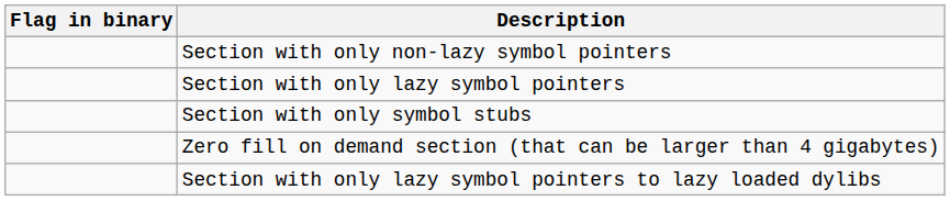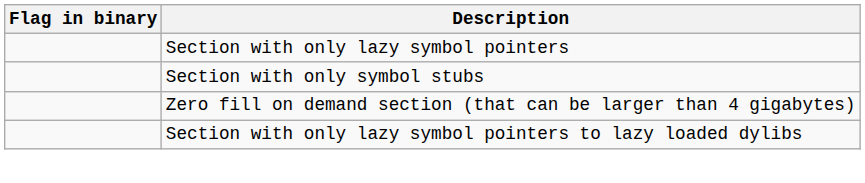 <table class="wikitable">
 <tr>
 <th>Flag in binary</th>
 <th>Description</th>
-</tr>
-<tr>
-<td></td>
-<td>Section with only non-lazy symbol pointers</td>
 </tr>
 <tr>
 <td></td>
 <td>Section with only lazy symbol pointers</td>
 </tr>
 <tr>
 <td></td>
 <td>Section with only symbol stubs</td>
 </tr>
 <tr>
 <td></td>
 <td>Zero fill on demand section (that can be larger than 4 gigabytes)</td>
 </tr>
 <tr>
 <td></td>
 <td>Section with only lazy symbol pointers to lazy loaded dylibs</td>
 </tr>
 </table>
